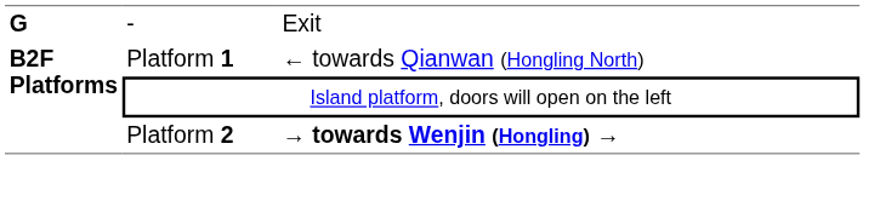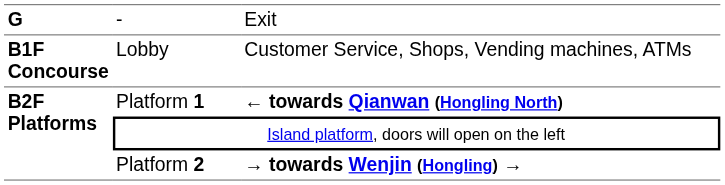 <table table border=0 cellspacing=0 cellpadding=3>
 <tr>
 <td style="border-top:solid 1px gray;" width=50 valign=top><strong>G</strong></td>
 <td style="border-top:solid 1px gray;" width=100 valign=top>-</td>
 <td style="border-top:solid 1px gray;" width=390 valign=top>Exit</td>
 </tr>
 <tr>
+<td style="border-bottom:solid 1px gray; border-top:solid 1px gray;" valign=top width=50><strong>B1F<br>Concourse</strong></td>
+<td style="border-bottom:solid 1px gray; border-top:solid 1px gray;" valign=top width=100>Lobby</td>
+<td style="border-bottom:solid 1px gray; border-top:solid 1px gray;" valign=top width=390>Customer Service, Shops, Vending machines, ATMs</td>
+</tr>
+<tr>
 <td style="border-bottom:solid 1px gray;" rowspan="3" valign=top><strong>B2F<br>Platforms</strong></td>
 <td>Platform <strong>1</strong></td>
-<td>←  towards <a href='#'>Qianwan</a> <small>(<a href='#'>Hongling North</a>)</small></td>
+<td><strong>←  towards <a href='#'>Qianwan</a> <small>(<a href='#'>Hongling North</a>)</small></strong></td>
 </tr>
 <tr>
 <td style="border-right:solid 2px black;border-left:solid 2px black;border-top:solid 2px black;border-bottom:solid 2px black;text-align:center;" colspan=2><small><a href='#'>Island platform</a>, doors will open on the left</small></td>
 </tr>
 <tr>
 <td style="border-bottom:solid 1px gray;">Platform <strong>2</strong></td>
 <td style="border-bottom:solid 1px gray;"><strong><span>→</span>  towards <a href='#'>Wenjin</a> <small>(<a href='#'>Hongling</a>)</small> →</strong></td>
 </tr>
 </table>
